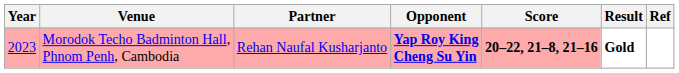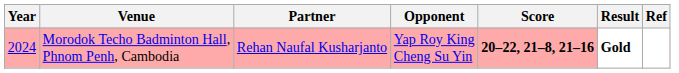 <table class="sortable wikitable" style="font-size: 90%">
 <tr>
 <th>Year</th>
 <th>Venue</th>
 <th>Partner</th>
 <th>Opponent</th>
 <th>Score</th>
 <th>Result</th>
 <th>Ref</th>
 </tr>
 <tr style="background:#FFAAAA">
-<td align="center"><a href='#'>2023</a></td>
+<td align="center"><a href='#'>2024</a></td>
 <td align="left"><a href='#'>Morodok Techo Badminton Hall</a>,<br><a href='#'>Phnom Penh</a>, Cambodia</td>
 <td align="left"> <a href='#'>Rehan Naufal Kusharjanto</a></td>
-<td align="left"><strong> <a href='#'>Yap Roy King</a><br> <a href='#'>Cheng Su Yin</a></strong></td>
+<td align="left"> <a href='#'>Yap Roy King</a><br> <a href='#'>Cheng Su Yin</a></td>
 <td align="left"><strong>20–22, 21–8, 21–16</strong></td>
 <td style="text-align:left; background:white"> <strong>Gold</strong></td>
 <td style="text-align:center; background:white"></td>
 </tr>
 </table>
